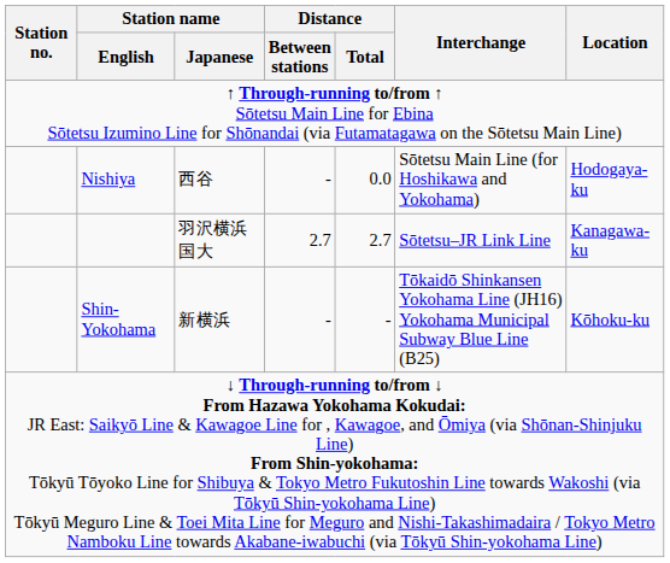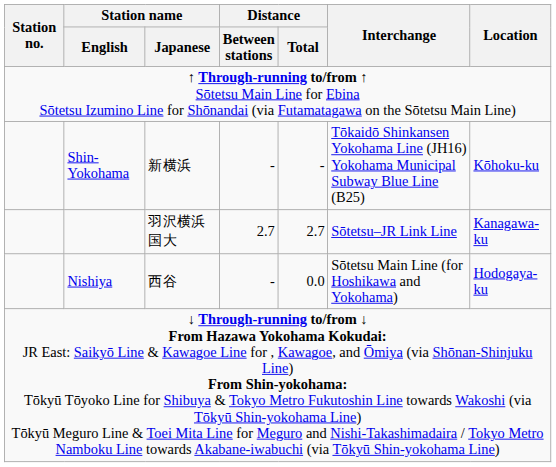 <table class="wikitable" rules="all">
 <tr>
 <th rowspan="2">Station no.</th>
 <th colspan="2">Station name</th>
 <th colspan="2">Distance</th>
 <th rowspan="2">Interchange</th>
 <th rowspan="2">Location</th>
 </tr>
 <tr>
 <th>English</th>
 <th>Japanese</th>
 <th style="width:3em;">Between stations</th>
 <th style="width:3em;">Total</th>
 </tr>
 <tr>
 <td colspan="7" align="center"><strong>↑ <a href='#'>Through-running</a> to/from ↑</strong><br> <a href='#'>Sōtetsu Main Line</a> for <a href='#'>Ebina</a><br> <a href='#'>Sōtetsu Izumino Line</a> for <a href='#'>Shōnandai</a> (via <a href='#'>Futamatagawa</a> on the Sōtetsu Main Line)</td>
 </tr>
 <tr>
 <td></td>
-<td><a href='#'>Nishiya</a></td>
-<td>西谷</td>
+<td><a href='#'>Shin-Yokohama</a></td>
+<td>新横浜</td>
 <td style="text-align:right;">-</td>
-<td style="text-align:right;">0.0</td>
-<td> Sōtetsu Main Line (for <a href='#'>Hoshikawa</a> and <a href='#'>Yokohama</a>)</td>
-<td><a href='#'>Hodogaya-ku</a></td>
+<td style="text-align:right;">-</td>
+<td> <a href='#'>Tōkaidō Shinkansen</a><br> <a href='#'>Yokohama Line</a> (JH16)<br> <a href='#'>Yokohama Municipal Subway Blue Line</a> (B25)</td>
+<td><a href='#'>Kōhoku-ku</a></td>
 </tr>
 <tr>
 <td></td>
 <td></td>
 <td>羽沢横浜国大</td>
 <td style="text-align:right;">2.7</td>
 <td style="text-align:right;">2.7</td>
 <td><a href='#'>Sōtetsu–JR Link Line</a></td>
 <td><a href='#'>Kanagawa-ku</a></td>
 </tr>
 <tr>
 <td></td>
-<td><a href='#'>Shin-Yokohama</a></td>
-<td>新横浜</td>
+<td><a href='#'>Nishiya</a></td>
+<td>西谷</td>
 <td style="text-align:right;">-</td>
-<td style="text-align:right;">-</td>
-<td> <a href='#'>Tōkaidō Shinkansen</a><br> <a href='#'>Yokohama Line</a> (JH16)<br> <a href='#'>Yokohama Municipal Subway Blue Line</a> (B25)</td>
-<td><a href='#'>Kōhoku-ku</a></td>
+<td style="text-align:right;">0.0</td>
+<td> Sōtetsu Main Line (for <a href='#'>Hoshikawa</a> and <a href='#'>Yokohama</a>)</td>
+<td><a href='#'>Hodogaya-ku</a></td>
 </tr>
 <tr>
 <td colspan="7" align="center"><strong>↓ <a href='#'>Through-running</a> to/from ↓</strong><br><strong>From Hazawa Yokohama Kokudai:</strong><br>JR East:  <a href='#'>Saikyō Line</a> & <a href='#'>Kawagoe Line</a> for , <a href='#'>Kawagoe</a>, and <a href='#'>Ōmiya</a> (via  <a href='#'>Shōnan-Shinjuku Line</a>)<br><strong>From Shin-yokohama:</strong><br> Tōkyū Tōyoko Line for <a href='#'>Shibuya</a> & <a href='#'>Tokyo Metro Fukutoshin Line</a> towards <a href='#'>Wakoshi</a> (via  <a href='#'>Tōkyū Shin-yokohama Line</a>)<br> Tōkyū Meguro Line &  <a href='#'>Toei Mita Line</a> for <a href='#'>Meguro</a> and <a href='#'>Nishi-Takashimadaira</a> / <a href='#'>Tokyo Metro Namboku Line</a> towards <a href='#'>Akabane-iwabuchi</a> (via  <a href='#'>Tōkyū Shin-yokohama Line</a>)</td>
 </tr>
 </table>
